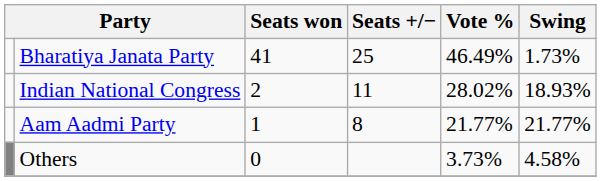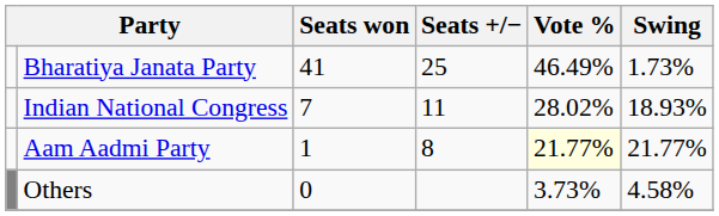 <table class="sortable wikitable">
 <tr>
 <th colspan="2">Party</th>
 <th>Seats won</th>
 <th><strong>Seats +/−</strong></th>
 <th>Vote %</th>
 <th><strong>Swing</strong></th>
 </tr>
 <tr>
 <td></td>
 <td><a href='#'>Bharatiya Janata Party</a></td>
 <td>41</td>
 <td> 25</td>
 <td>46.49%</td>
 <td> 1.73%</td>
 </tr>
 <tr>
 <td></td>
 <td><a href='#'>Indian National Congress</a></td>
-<td>2</td>
+<td>7</td>
 <td> 11</td>
 <td>28.02%</td>
 <td> 18.93%</td>
 </tr>
 <tr>
 <td></td>
 <td><a href='#'>Aam Aadmi Party</a></td>
 <td>1</td>
 <td> 8</td>
-<td>21.77%</td>
+<td style="background: lightyellow;">21.77%</td>
 <td> 21.77%</td>
 </tr>
 <tr>
 <td bgcolor="grey"></td>
 <td>Others</td>
 <td>0</td>
 <td></td>
 <td>3.73%</td>
 <td> 4.58%</td>
 </tr>
 <tr>
 </tr>
 </table>
